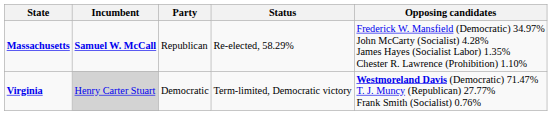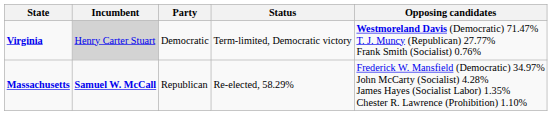 <table class="wikitable">
 <tr>
 <th>State</th>
 <th>Incumbent</th>
 <th>Party</th>
 <th>Status</th>
 <th>Opposing candidates</th>
 </tr>
 <tr>
+<td><strong><a href='#'>Virginia</a></strong></td>
+<td bgcolor="lightgrey"><a href='#'>Henry Carter Stuart</a></td>
+<td>Democratic</td>
+<td>Term-limited, Democratic victory</td>
+<td><strong><a href='#'>Westmoreland Davis</a></strong> (Democratic) 71.47%<br><a href='#'>T. J. Muncy</a> (Republican) 27.77%<br>Frank Smith (Socialist) 0.76%<br></td>
+</tr>
+<tr>
 <td><strong><a href='#'>Massachusetts</a></strong></td>
 <td><strong><a href='#'>Samuel W. McCall</a></strong></td>
 <td>Republican</td>
 <td>Re-elected, 58.29%</td>
 <td><a href='#'>Frederick W. Mansfield</a> (Democratic) 34.97%<br>John McCarty (Socialist) 4.28%<br>James Hayes (Socialist Labor) 1.35%<br>Chester R. Lawrence (Prohibition) 1.10%<br></td>
 </tr>
-<tr>
-<td><strong><a href='#'>Virginia</a></strong></td>
-<td bgcolor="lightgrey"><a href='#'>Henry Carter Stuart</a></td>
-<td>Democratic</td>
-<td>Term-limited, Democratic victory</td>
-<td><strong><a href='#'>Westmoreland Davis</a></strong> (Democratic) 71.47%<br><a href='#'>T. J. Muncy</a> (Republican) 27.77%<br>Frank Smith (Socialist) 0.76%<br></td>
-</tr>
 </table>
